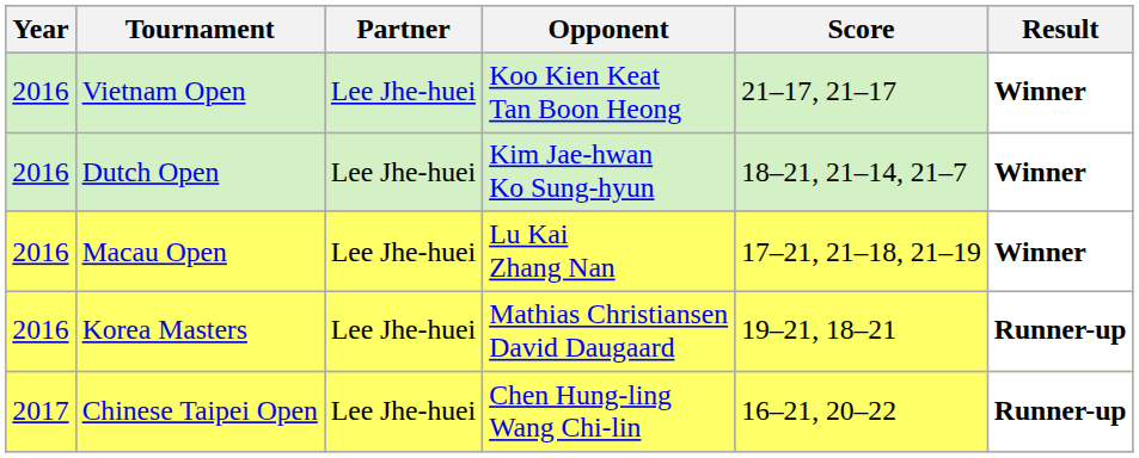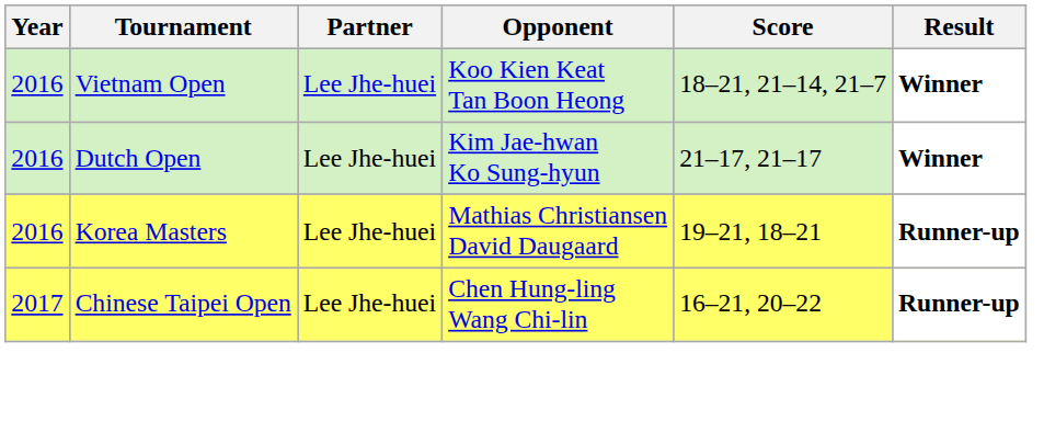 <table class="sortable wikitable" style="font-size: 90%;">
 <tr>
 <th>Year</th>
 <th>Tournament</th>
 <th>Partner</th>
 <th>Opponent</th>
 <th>Score</th>
 <th>Result</th>
 </tr>
 <tr style="background:#D4F1C5">
 <td align="center"><a href='#'>2016</a></td>
 <td align="left"><a href='#'>Vietnam Open</a></td>
 <td align="left"> <a href='#'>Lee Jhe-huei</a></td>
 <td align="left"> <a href='#'>Koo Kien Keat</a> <br>  <a href='#'>Tan Boon Heong</a></td>
-<td align="left">21–17, 21–17</td>
+<td align="left">18–21, 21–14, 21–7</td>
 <td style="text-align:left; background:white"> <strong>Winner</strong></td>
 </tr>
 <tr style="background:#D4F1C5">
 <td align="center"><a href='#'>2016</a></td>
 <td align="left"><a href='#'>Dutch Open</a></td>
 <td align="left"> Lee Jhe-huei</td>
 <td align="left"> <a href='#'>Kim Jae-hwan</a> <br>  <a href='#'>Ko Sung-hyun</a></td>
-<td align="left">18–21, 21–14, 21–7</td>
-<td style="text-align:left; background:white"> <strong>Winner</strong></td>
-</tr>
-<tr style="background:#FFFF67">
-<td align="center"><a href='#'>2016</a></td>
-<td align="left"><a href='#'>Macau Open</a></td>
-<td align="left"> Lee Jhe-huei</td>
-<td align="left"> <a href='#'>Lu Kai</a> <br>  <a href='#'>Zhang Nan</a></td>
-<td align="left">17–21, 21–18, 21–19</td>
+<td align="left">21–17, 21–17</td>
 <td style="text-align:left; background:white"> <strong>Winner</strong></td>
 </tr>
 <tr style="background:#FFFF67">
 <td align="center"><a href='#'>2016</a></td>
 <td align="left"><a href='#'>Korea Masters</a></td>
 <td align="left"> Lee Jhe-huei</td>
 <td align="left"> <a href='#'>Mathias Christiansen</a> <br>  <a href='#'>David Daugaard</a></td>
 <td align="left">19–21, 18–21</td>
 <td style="text-align:left; background:white"> <strong>Runner-up</strong></td>
 </tr>
 <tr style="background:#FFFF67">
 <td align="center"><a href='#'>2017</a></td>
 <td align="left"><a href='#'>Chinese Taipei Open</a></td>
 <td align="left"> Lee Jhe-huei</td>
 <td align="left"> <a href='#'>Chen Hung-ling</a> <br>  <a href='#'>Wang Chi-lin</a></td>
 <td align="left">16–21, 20–22</td>
 <td style="text-align:left; background:white"> <strong>Runner-up</strong></td>
 </tr>
 </table>
